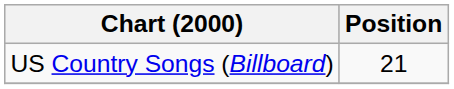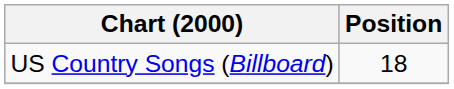 <table class="wikitable sortable">
 <tr>
 <th scope="col">Chart (2000)</th>
 <th scope="col">Position</th>
 </tr>
 <tr>
 <td>US <a href='#'>Country Songs</a> (<em><a href='#'>Billboard</a></em>)</td>
-<td align="center">21</td>
+<td align="center">18</td>
 </tr>
 <tr>
 </tr>
 </table>
